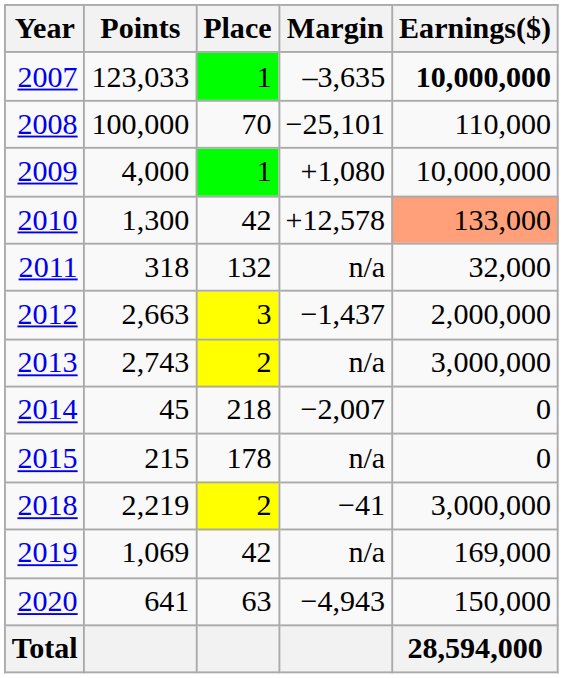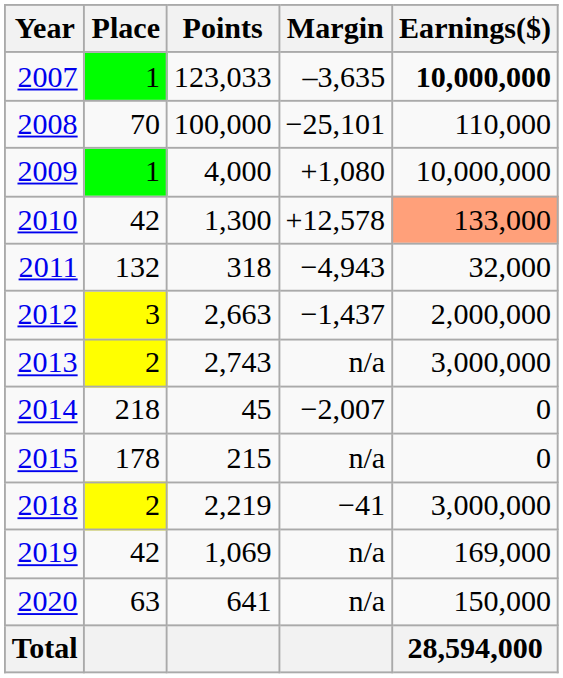 <table class="wikitable" style="text-align:right">
 <tr>
 <th>Year</th>
+<th>Place</th>
 <th>Points</th>
-<th>Place</th>
 <th>Margin</th>
 <th>Earnings($)</th>
 </tr>
 <tr>
 <td><a href='#'>2007</a></td>
+<td style="background:lime;">1</td>
 <td>123,033</td>
-<td style="background:lime;">1</td>
 <td>–3,635</td>
 <td><strong>10,000,000</strong></td>
 </tr>
 <tr>
 <td><a href='#'>2008</a></td>
+<td>70</td>
 <td>100,000</td>
-<td>70</td>
 <td>−25,101</td>
 <td>110,000</td>
 </tr>
 <tr>
 <td><a href='#'>2009</a></td>
+<td style="background:lime;">1</td>
 <td>4,000</td>
-<td style="background:lime;">1</td>
 <td>+1,080</td>
 <td>10,000,000</td>
 </tr>
 <tr>
 <td><a href='#'>2010</a></td>
+<td>42</td>
 <td>1,300</td>
-<td>42</td>
 <td>+12,578</td>
 <td style="background: lightsalmon;">133,000</td>
 </tr>
 <tr>
 <td><a href='#'>2011</a></td>
+<td>132</td>
 <td>318</td>
-<td>132</td>
-<td>n/a</td>
+<td>−4,943</td>
 <td>32,000</td>
 </tr>
 <tr>
 <td><a href='#'>2012</a></td>
+<td style="background:yellow;">3</td>
 <td>2,663</td>
-<td style="background:yellow;">3</td>
 <td>−1,437</td>
 <td>2,000,000</td>
 </tr>
 <tr>
 <td><a href='#'>2013</a></td>
+<td style="background:yellow;">2</td>
 <td>2,743</td>
-<td style="background:yellow;">2</td>
 <td>n/a</td>
 <td>3,000,000</td>
 </tr>
 <tr>
 <td><a href='#'>2014</a></td>
+<td>218</td>
 <td>45</td>
-<td>218</td>
 <td>−2,007</td>
 <td>0</td>
 </tr>
 <tr>
 <td><a href='#'>2015</a></td>
+<td>178</td>
 <td>215</td>
-<td>178</td>
 <td>n/a</td>
 <td>0</td>
 </tr>
 <tr>
 <td><a href='#'>2018</a></td>
+<td style="background:yellow;">2</td>
 <td>2,219</td>
-<td style="background:yellow;">2</td>
 <td>−41</td>
 <td>3,000,000</td>
 </tr>
 <tr>
 <td><a href='#'>2019</a></td>
+<td>42</td>
 <td>1,069</td>
-<td>42</td>
 <td>n/a</td>
 <td>169,000</td>
 </tr>
 <tr>
 <td><a href='#'>2020</a></td>
+<td>63</td>
 <td>641</td>
-<td>63</td>
-<td>−4,943</td>
+<td>n/a</td>
 <td>150,000</td>
 </tr>
 <tr>
 <th>Total</th>
 <th></th>
 <th></th>
 <th></th>
 <th>28,594,000</th>
 </tr>
 </table>
